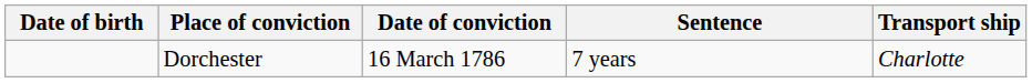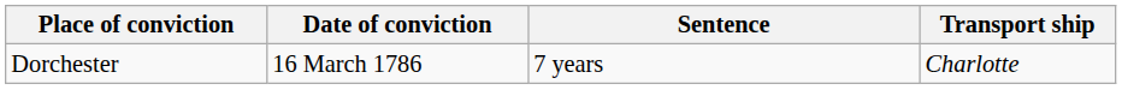 <table class="wikitable sortable plainrowheaders" style="width=1024px;">
 <tr>
-<th style="width: 15%;">Date of birth</th>
 <th style="width: 20%;">Place of conviction</th>
 <th style="width: 20%;">Date of conviction</th>
 <th style="width: 30%;">Sentence</th>
 <th style="width: 15%;">Transport ship</th>
 </tr>
 <tr>
-<td></td>
 <td>Dorchester</td>
 <td>16 March 1786</td>
 <td>7 years</td>
 <td><em>Charlotte</em></td>
 </tr>
 </table>
